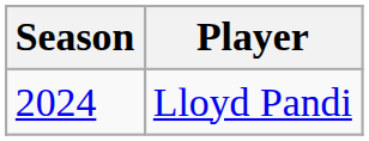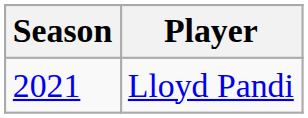 <table class="wikitable">
 <tr>
 <th>Season</th>
 <th>Player</th>
 </tr>
 <tr>
-<td><a href='#'>2024</a></td>
+<td><a href='#'>2021</a></td>
 <td><a href='#'>Lloyd Pandi</a></td>
 </tr>
 </table>
